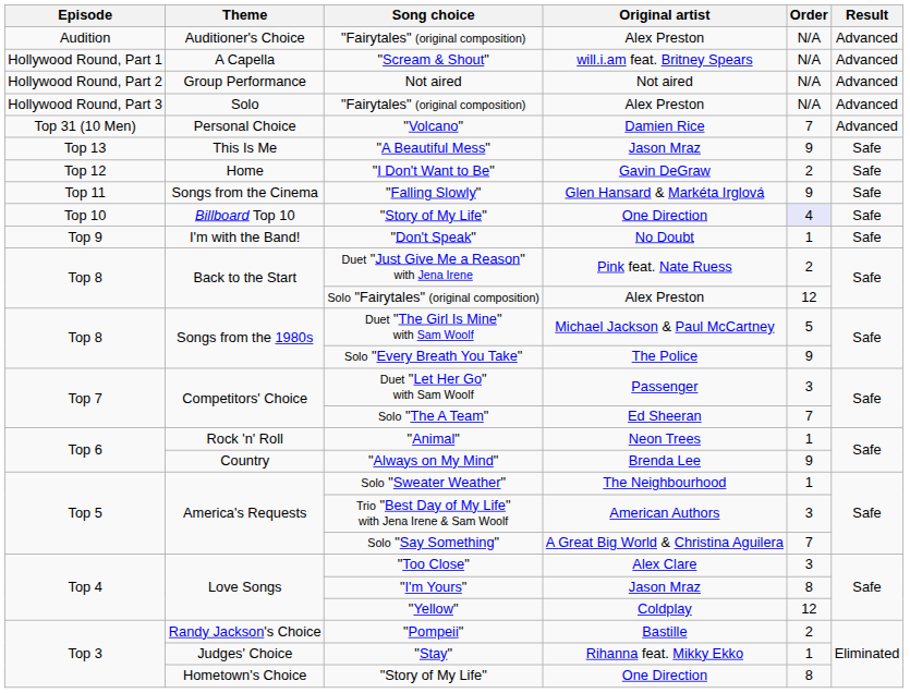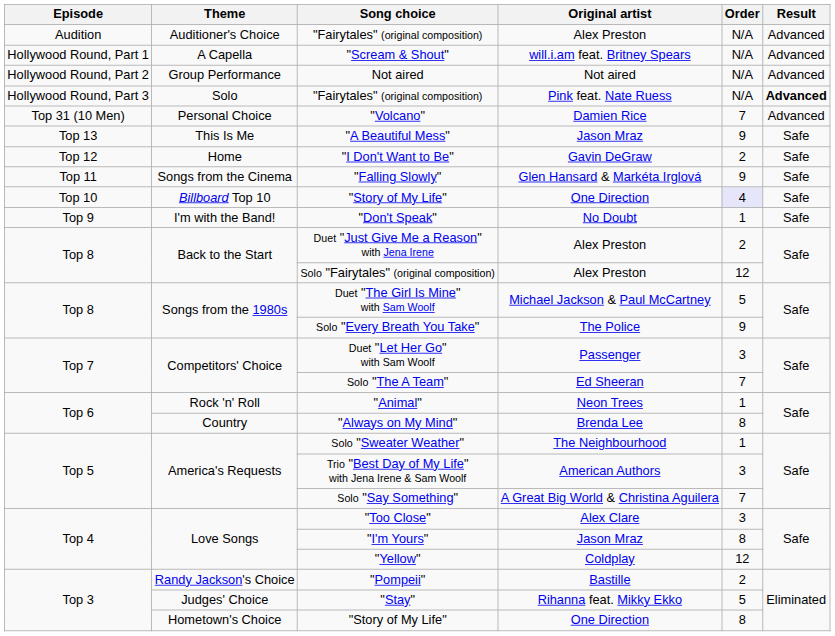 <table class="wikitable" style="text-align: center;">
 <tr>
 <th>Episode</th>
 <th>Theme</th>
 <th>Song choice</th>
 <th>Original artist</th>
 <th>Order</th>
 <th>Result</th>
 </tr>
 <tr>
 <td>Audition</td>
 <td>Auditioner's Choice</td>
 <td>"Fairytales" <small>(original composition)</small></td>
 <td>Alex Preston</td>
 <td>N/A</td>
 <td>Advanced</td>
 </tr>
 <tr>
 <td>Hollywood Round, Part 1</td>
 <td>A Capella</td>
 <td>"<a href='#'>Scream & Shout</a>"</td>
 <td><a href='#'>will.i.am</a> feat. <a href='#'>Britney Spears</a></td>
 <td>N/A</td>
 <td>Advanced</td>
 </tr>
 <tr>
 <td>Hollywood Round, Part 2</td>
 <td>Group Performance</td>
 <td>Not aired</td>
 <td>Not aired</td>
 <td>N/A</td>
 <td>Advanced</td>
 </tr>
 <tr>
 <td>Hollywood Round, Part 3</td>
 <td>Solo</td>
 <td>"Fairytales" <small>(original composition)</small></td>
-<td>Alex Preston</td>
+<td><a href='#'>Pink</a> feat. <a href='#'>Nate Ruess</a></td>
 <td>N/A</td>
-<td>Advanced</td>
+<td><strong>Advanced</strong></td>
 </tr>
 <tr>
 <td>Top 31 (10 Men)</td>
 <td>Personal Choice</td>
 <td>"<a href='#'>Volcano</a>"</td>
 <td><a href='#'>Damien Rice</a></td>
 <td>7</td>
 <td>Advanced</td>
 </tr>
 <tr>
 <td>Top 13</td>
 <td>This Is Me</td>
 <td>"<a href='#'>A Beautiful Mess</a>"</td>
 <td><a href='#'>Jason Mraz</a></td>
 <td>9</td>
 <td>Safe</td>
 </tr>
 <tr>
 <td>Top 12</td>
 <td>Home</td>
 <td>"<a href='#'>I Don't Want to Be</a>"</td>
 <td><a href='#'>Gavin DeGraw</a></td>
 <td>2</td>
 <td>Safe</td>
 </tr>
 <tr>
 <td>Top 11</td>
 <td>Songs from the Cinema</td>
 <td>"<a href='#'>Falling Slowly</a>"</td>
 <td><a href='#'>Glen Hansard</a> & <a href='#'>Markéta Irglová</a></td>
 <td>9</td>
 <td>Safe</td>
 </tr>
 <tr>
 <td>Top 10</td>
 <td><em><a href='#'>Billboard</a></em> Top 10</td>
 <td>"<a href='#'>Story of My Life</a>"</td>
 <td><a href='#'>One Direction</a></td>
 <td style="background: lavender;">4</td>
 <td>Safe</td>
 </tr>
 <tr>
 <td>Top 9</td>
 <td>I'm with the Band!</td>
 <td>"<a href='#'>Don't Speak</a>"</td>
 <td><a href='#'>No Doubt</a></td>
 <td>1</td>
 <td>Safe</td>
 </tr>
 <tr>
 <td rowspan=2>Top 8</td>
 <td rowspan=2>Back to the Start</td>
 <td><small>Duet</small> "<a href='#'>Just Give Me a Reason</a>" <br> <small>with <a href='#'>Jena Irene</a></small></td>
-<td><a href='#'>Pink</a> feat. <a href='#'>Nate Ruess</a></td>
+<td>Alex Preston</td>
 <td>2</td>
 <td rowspan=2>Safe</td>
 </tr>
 <tr>
 <td><small>Solo</small> "Fairytales" <small>(original composition)</small></td>
 <td>Alex Preston</td>
 <td>12</td>
 </tr>
 <tr>
 <td rowspan=2>Top 8</td>
 <td rowspan=2>Songs from the <a href='#'>1980s</a></td>
 <td><small>Duet</small> "<a href='#'>The Girl Is Mine</a>" <br><small>with <a href='#'>Sam Woolf</a></small></td>
 <td><a href='#'>Michael Jackson</a> & <a href='#'>Paul McCartney</a></td>
 <td>5</td>
 <td rowspan=2>Safe</td>
 </tr>
 <tr>
 <td><small>Solo</small> "<a href='#'>Every Breath You Take</a>"</td>
 <td><a href='#'>The Police</a></td>
 <td>9</td>
 </tr>
 <tr>
 <td rowspan=2>Top 7</td>
 <td rowspan=2>Competitors' Choice</td>
 <td><small>Duet</small> "<a href='#'>Let Her Go</a>" <br><small>with Sam Woolf</small></td>
 <td><a href='#'>Passenger</a></td>
 <td>3</td>
 <td rowspan=2>Safe</td>
 </tr>
 <tr>
 <td><small>Solo</small> "<a href='#'>The A Team</a>"</td>
 <td><a href='#'>Ed Sheeran</a></td>
 <td>7</td>
 </tr>
 <tr>
 <td rowspan=2>Top 6</td>
 <td>Rock 'n' Roll</td>
 <td>"<a href='#'>Animal</a>"</td>
 <td><a href='#'>Neon Trees</a></td>
 <td>1</td>
 <td rowspan=2>Safe</td>
 </tr>
 <tr>
 <td>Country</td>
 <td>"<a href='#'>Always on My Mind</a>"</td>
 <td><a href='#'>Brenda Lee</a></td>
-<td>9</td>
+<td>8</td>
 </tr>
 <tr>
 <td rowspan=3>Top 5</td>
 <td rowspan=3>America's Requests</td>
 <td><small>Solo</small> "<a href='#'>Sweater Weather</a>"</td>
 <td><a href='#'>The Neighbourhood</a></td>
 <td>1</td>
 <td rowspan=3>Safe</td>
 </tr>
 <tr>
 <td><small>Trio</small> "<a href='#'>Best Day of My Life</a>"<br><small>with Jena Irene & Sam Woolf</small></td>
 <td><a href='#'>American Authors</a></td>
 <td>3</td>
 </tr>
 <tr>
 <td><small>Solo</small> "<a href='#'>Say Something</a>"</td>
 <td><a href='#'>A Great Big World</a> & <a href='#'>Christina Aguilera</a></td>
 <td>7</td>
 </tr>
 <tr>
 <td rowspan=3>Top 4</td>
 <td rowspan=3>Love Songs</td>
 <td>"<a href='#'>Too Close</a>"</td>
 <td><a href='#'>Alex Clare</a></td>
 <td>3</td>
 <td rowspan=3>Safe</td>
 </tr>
 <tr>
 <td>"<a href='#'>I'm Yours</a>"</td>
 <td><a href='#'>Jason Mraz</a></td>
 <td>8</td>
 </tr>
 <tr>
 <td>"<a href='#'>Yellow</a>"</td>
 <td><a href='#'>Coldplay</a></td>
 <td>12</td>
 </tr>
 <tr>
 <td rowspan=3>Top 3</td>
 <td><a href='#'>Randy Jackson</a>'s Choice</td>
 <td>"<a href='#'>Pompeii</a>"</td>
 <td><a href='#'>Bastille</a></td>
 <td>2</td>
 <td rowspan=3>Eliminated</td>
 </tr>
 <tr>
 <td>Judges' Choice</td>
 <td>"<a href='#'>Stay</a>"</td>
 <td><a href='#'>Rihanna</a> feat. <a href='#'>Mikky Ekko</a></td>
-<td>1</td>
+<td>5</td>
 </tr>
 <tr>
 <td>Hometown's Choice</td>
 <td>"Story of My Life"</td>
 <td><a href='#'>One Direction</a></td>
 <td>8</td>
 </tr>
 </table>
